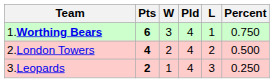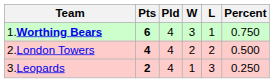 <table class="wikitable" style="text-align: center;">
 <tr>
 <th width="175">Team</th>
 <th width="20" abbr="Points">Pts</th>
+<th width="20" abbr="Played">Pld</th>
 <th width="20" abbr="Won">W</th>
-<th width="20" abbr="Played">Pld</th>
 <th width="20" abbr="Lost">L</th>
 <th width="20" abbr="Percentage">Percent</th>
 </tr>
 <tr style="background: #ccffcc;">
 <td style="text-align:left;">1.<strong><a href='#'>Worthing Bears</a></strong></td>
 <td><strong>6</strong></td>
+<td>4</td>
 <td>3</td>
-<td>4</td>
 <td>1</td>
 <td>0.750</td>
 </tr>
 <tr style="background: #ffcccc;">
 <td style="text-align:left;">2.<a href='#'>London Towers</a></td>
 <td><strong>4</strong></td>
+<td>4</td>
 <td>2</td>
-<td>4</td>
 <td>2</td>
 <td>0.500</td>
 </tr>
 <tr style="background: #ffcccc;">
 <td style="text-align:left;">3.<a href='#'>Leopards</a></td>
 <td><strong>2</strong></td>
+<td>4</td>
 <td>1</td>
-<td>4</td>
 <td>3</td>
 <td>0.250</td>
 </tr>
 </table>
